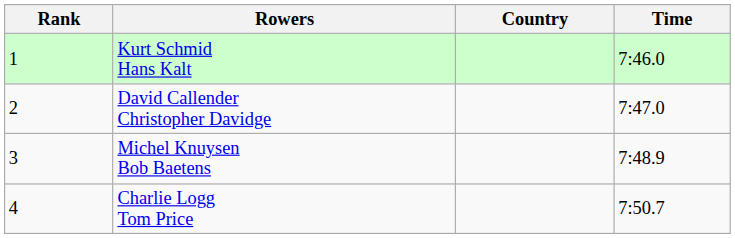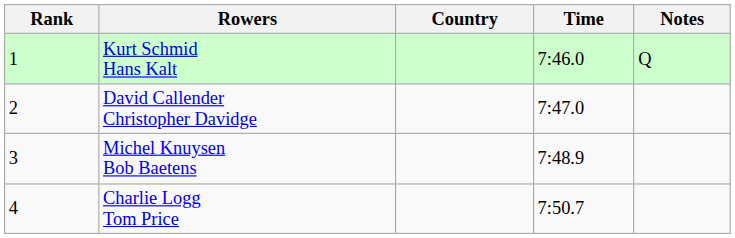 <table class="wikitable" width=50%>
 <tr>
 <th>Rank</th>
 <th>Rowers</th>
 <th>Country</th>
 <th>Time</th>
+<th>Notes</th>
 </tr>
 <tr bgcolor=ccffcc>
 <td>1</td>
 <td><a href='#'>Kurt Schmid</a><br><a href='#'>Hans Kalt</a></td>
 <td></td>
 <td>7:46.0</td>
+<td>Q</td>
 </tr>
 <tr>
 <td>2</td>
 <td><a href='#'>David Callender</a><br><a href='#'>Christopher Davidge</a></td>
 <td></td>
 <td>7:47.0</td>
+<td></td>
 </tr>
 <tr>
 <td>3</td>
 <td><a href='#'>Michel Knuysen</a><br><a href='#'>Bob Baetens</a></td>
 <td></td>
 <td>7:48.9</td>
+<td></td>
 </tr>
 <tr>
 <td>4</td>
 <td><a href='#'>Charlie Logg</a><br><a href='#'>Tom Price</a></td>
 <td></td>
 <td>7:50.7</td>
+<td></td>
 </tr>
 </table>
